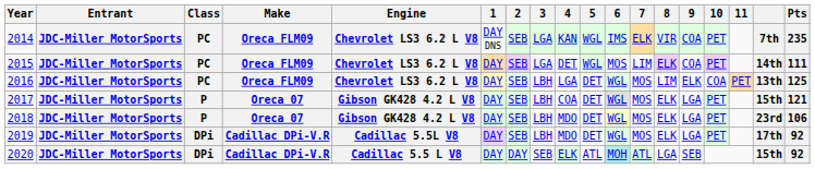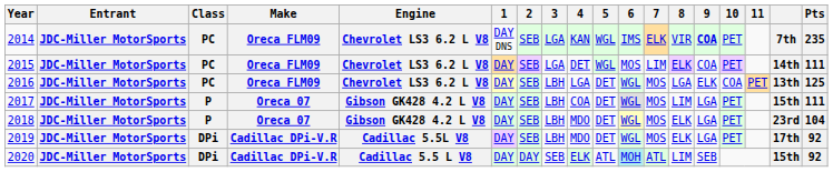 <table class="wikitable" style="text-align:center; font-size:90%">
 <tr>
 <th>Year</th>
 <th>Entrant</th>
 <th>Class</th>
 <th>Make</th>
 <th>Engine</th>
 <th>1</th>
 <th>2</th>
 <th>3</th>
 <th>4</th>
 <th>5</th>
 <th>6</th>
 <th>7</th>
 <th>8</th>
 <th>9</th>
 <th>10</th>
 <th>11</th>
 <th></th>
 <th>Pts</th>
 </tr>
 <tr>
 <td><a href='#'>2014</a></td>
 <th><a href='#'>JDC-Miller MotorSports</a></th>
 <th>PC</th>
 <th><a href='#'>Oreca FLM09</a></th>
 <th><a href='#'>Chevrolet</a> LS3 6.2 L <a href='#'>V8</a></th>
 <td><a href='#'>DAY</a><br><small>DNS</small></td>
 <td style="background:#dfffdf;"><a href='#'>SEB</a><br></td>
 <td style="background:#dfffdf;"><a href='#'>LGA</a><br></td>
 <td style="background:#dfffdf;"><a href='#'>KAN</a><br></td>
 <td style="background:#dfffdf;"><a href='#'>WGL</a><br></td>
 <td style="background:#dfffdf;"><a href='#'>IMS</a><br></td>
 <td style="background:#ffdf9f;"><a href='#'>ELK</a><br></td>
 <td style="background:#dfffdf;"><a href='#'>VIR</a><br></td>
-<td style="background:#dfffdf;"><a href='#'>COA</a><br></td>
+<td style="background:#dfffdf;"><strong><a href='#'>COA</a><br></strong></td>
 <td style="background:#dfffdf;"><a href='#'>PET</a><br></td>
 <td></td>
 <th>7th</th>
 <th>235</th>
 </tr>
 <tr>
 <td><a href='#'>2015</a></td>
 <th><a href='#'>JDC-Miller MotorSports</a></th>
 <th>PC</th>
 <th><a href='#'>Oreca FLM09</a></th>
 <th><a href='#'>Chevrolet</a> LS3 6.2 L <a href='#'>V8</a></th>
 <td style="background:#ffdf9f;"><a href='#'>DAY</a><br></td>
 <td style="background:#efcfff;"><a href='#'>SEB</a><br></td>
 <td><a href='#'>LGA</a><br></td>
 <td><a href='#'>DET</a><br></td>
 <td style="background:#dfffdf;"><a href='#'>WGL</a><br></td>
 <td><a href='#'>MOS</a><br></td>
 <td><a href='#'>LIM</a><br></td>
 <td style="background:#efcfff;"><a href='#'>ELK</a><br></td>
 <td><a href='#'>COA</a><br></td>
 <td style="background:#efcfff;"><a href='#'>PET</a><br></td>
 <td></td>
 <th>14th</th>
 <th>111</th>
 </tr>
 <tr>
 <td><a href='#'>2016</a></td>
 <th><a href='#'>JDC-Miller MotorSports</a></th>
 <th>PC</th>
 <th><a href='#'>Oreca FLM09</a></th>
 <th><a href='#'>Chevrolet</a> LS3 6.2 L <a href='#'>V8</a></th>
 <td style="background:#ffffbf;"><a href='#'>DAY</a><br></td>
 <td style="background:#dfffdf;"><a href='#'>SEB</a><br></td>
 <td><a href='#'>LBH</a><br></td>
 <td><a href='#'>LGA</a><br></td>
 <td><a href='#'>DET</a><br></td>
 <td style="background:#dfffdf;"><a href='#'>WGL</a><br></td>
 <td><a href='#'>MOS</a><br></td>
-<td><a href='#'>LIM</a><br></td>
+<td><a href='#'>LGA</a><br></td>
 <td><a href='#'>ELK</a><br></td>
 <td><a href='#'>COA</a><br></td>
 <td style="background:#ffdf9f;"><a href='#'>PET</a><br></td>
 <th>13th</th>
 <th>125</th>
 </tr>
 <tr>
 <td><a href='#'>2017</a></td>
 <th><a href='#'>JDC-Miller MotorSports</a></th>
 <th>P</th>
 <th><a href='#'>Oreca 07</a></th>
 <th><a href='#'>Gibson</a> GK428 4.2 L <a href='#'>V8</a></th>
 <td style="background:#dfffdf;"><a href='#'>DAY</a><br></td>
 <td style="background:#dfffdf;"><a href='#'>SEB</a><br></td>
 <td><a href='#'>LBH</a><br></td>
 <td><a href='#'>COA</a><br></td>
 <td><a href='#'>DET</a><br></td>
 <td style="background:#dfdfdf;"><a href='#'>WGL</a><br></td>
 <td><a href='#'>MOS</a><br></td>
-<td><a href='#'>ELK</a><br></td>
+<td><a href='#'>LIM</a><br></td>
 <td><a href='#'>LGA</a><br></td>
 <td style="background:#dfffdf;"><a href='#'>PET</a><br></td>
 <td></td>
 <th>15th</th>
-<th>121</th>
+<th>111</th>
 </tr>
 <tr>
 <td><a href='#'>2018</a></td>
 <th><a href='#'>JDC-Miller MotorSports</a></th>
 <th>P</th>
 <th><a href='#'>Oreca 07</a></th>
 <th><a href='#'>Gibson</a> GK428 4.2 L <a href='#'>V8</a></th>
 <td style="background:#dfffdf;"><a href='#'>DAY</a><br></td>
 <td style="background:#dfffdf;"><a href='#'>SEB</a><br></td>
 <td><a href='#'>LBH</a><br></td>
 <td><a href='#'>MDO</a><br></td>
 <td><a href='#'>DET</a><br></td>
 <td style="background:#ffffbf;"><a href='#'>WGL</a><br></td>
 <td><a href='#'>MOS</a><br></td>
 <td><a href='#'>ELK</a><br></td>
 <td><a href='#'>LGA</a><br></td>
 <td style="background:#dfffdf;"><a href='#'>PET</a><br></td>
 <td></td>
 <th>23rd</th>
-<th>106</th>
+<th>104</th>
 </tr>
 <tr>
 <td><a href='#'>2019</a></td>
 <th><a href='#'>JDC-Miller MotorSports</a></th>
 <th>DPi</th>
 <th><a href='#'>Cadillac DPi-V.R</a></th>
 <th><a href='#'>Cadillac</a> 5.5L <a href='#'>V8</a></th>
 <td style="background:#efcfff;"><a href='#'>DAY</a><br></td>
 <td style="background:#dfffdf;"><a href='#'>SEB</a><br></td>
 <td><a href='#'>LBH</a><br></td>
 <td style="background:#;"><a href='#'>MDO</a><br></td>
 <td style="background:#;"><a href='#'>DET</a><br></td>
 <td style="background:#dfffdf;"><a href='#'>WGL</a><br></td>
 <td style="background:#;"><a href='#'>MOS</a><br></td>
 <td style="background:#;"><a href='#'>ELK</a><br></td>
 <td style="background:#;"><a href='#'>LGA</a><br></td>
 <td style="background:#dfffdf;"><a href='#'>PET</a><br></td>
 <td></td>
 <th>17th</th>
 <th>92</th>
 </tr>
 <tr>
 <td rowspan=1><a href='#'>2020</a></td>
 <th><a href='#'>JDC-Miller MotorSports</a></th>
 <th>DPi</th>
 <th><a href='#'>Cadillac DPi-V.R</a></th>
 <th><a href='#'>Cadillac</a> 5.5 L <a href='#'>V8</a></th>
 <td style="background:#DFFFDF;"><a href='#'>DAY</a><br></td>
 <td style="background:#DFFFDF;"><a href='#'>DAY</a><br></td>
 <td><a href='#'>SEB</a><br></td>
 <td style="background:#DFFFDF;"><a href='#'>ELK</a><br></td>
 <td><a href='#'>ATL</a></td>
 <td style="background: paleturquoise;"><a href='#'>MOH</a><br></td>
 <td style="background:#DFFFDF;"><a href='#'>ATL</a><br></td>
-<td><a href='#'>LGA</a><br></td>
+<td><a href='#'>LIM</a><br></td>
 <td><a href='#'>SEB</a><br></td>
 <td colspan=2></td>
 <th>15th</th>
 <th>92</th>
 </tr>
 </table>
